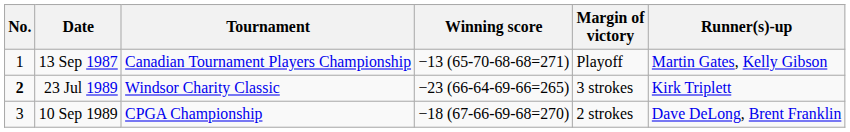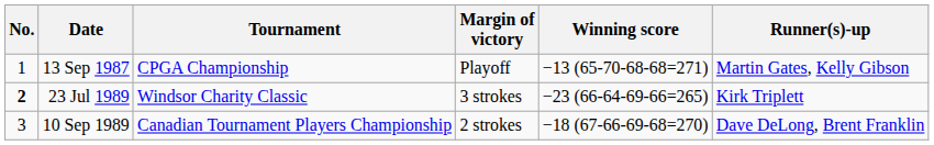 <table class="wikitable" style="font-size:95%;">
 <tr>
 <th>No.</th>
 <th>Date</th>
 <th>Tournament</th>
+<th>Margin of<br>victory</th>
 <th>Winning score</th>
-<th>Margin of<br>victory</th>
 <th>Runner(s)-up</th>
 </tr>
 <tr>
 <td align=center>1</td>
 <td align=right>13 Sep <a href='#'>1987</a></td>
-<td><a href='#'>Canadian Tournament Players Championship</a></td>
+<td><a href='#'>CPGA Championship</a></td>
+<td>Playoff</td>
 <td>−13 (65-70-68-68=271)</td>
-<td>Playoff</td>
 <td> <a href='#'>Martin Gates</a>,  <a href='#'>Kelly Gibson</a></td>
 </tr>
 <tr>
 <td align=center><strong>2</strong></td>
 <td align=right>23 Jul <a href='#'>1989</a></td>
 <td><a href='#'>Windsor Charity Classic</a></td>
+<td>3 strokes</td>
 <td>−23 (66-64-69-66=265)</td>
-<td>3 strokes</td>
 <td> <a href='#'>Kirk Triplett</a></td>
 </tr>
 <tr>
 <td align=center>3</td>
 <td align=right>10 Sep 1989</td>
-<td><a href='#'>CPGA Championship</a></td>
+<td><a href='#'>Canadian Tournament Players Championship</a></td>
+<td>2 strokes</td>
 <td>−18 (67-66-69-68=270)</td>
-<td>2 strokes</td>
 <td> <a href='#'>Dave DeLong</a>,  <a href='#'>Brent Franklin</a></td>
 </tr>
 </table>
